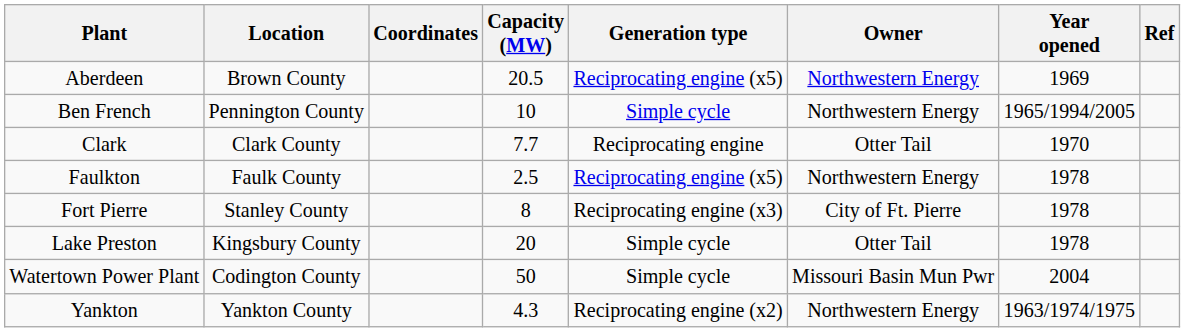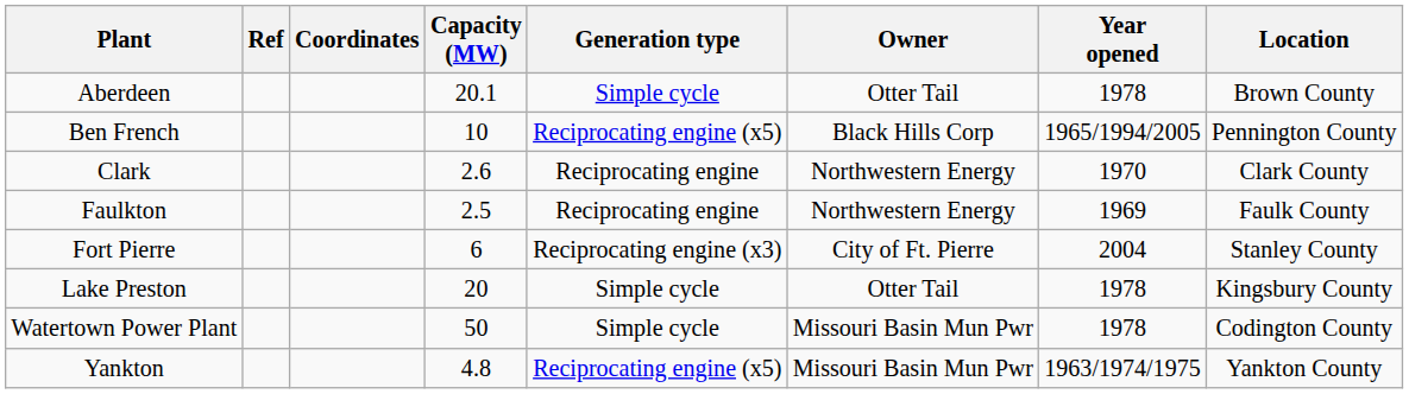 <table class="wikitable sortable" style="font-size:95%; text-align:center;">
 <tr>
 <th>Plant</th>
-<th>Location</th>
+<th>Ref</th>
 <th>Coordinates</th>
 <th>Capacity<br>(<a href='#'>MW</a>)</th>
 <th>Generation type</th>
 <th>Owner</th>
 <th>Year<br>opened</th>
-<th>Ref</th>
+<th>Location</th>
 </tr>
 <tr>
 <td>Aberdeen</td>
+<td></td>
+<td></td>
+<td>20.1</td>
+<td><a href='#'>Simple cycle</a></td>
+<td>Otter Tail</td>
+<td>1978</td>
 <td>Brown County</td>
-<td></td>
-<td>20.5</td>
-<td><a href='#'>Reciprocating engine</a> (x5)</td>
-<td><a href='#'>Northwestern Energy</a></td>
-<td>1969</td>
-<td></td>
 </tr>
 <tr>
 <td>Ben French</td>
-<td>Pennington County</td>
+<td></td>
 <td></td>
 <td>10</td>
-<td><a href='#'>Simple cycle</a></td>
-<td>Northwestern Energy</td>
+<td><a href='#'>Reciprocating engine</a> (x5)</td>
+<td>Black Hills Corp</td>
 <td>1965/1994/2005</td>
-<td></td>
+<td>Pennington County</td>
 </tr>
 <tr>
 <td>Clark</td>
+<td></td>
+<td></td>
+<td>2.6</td>
+<td>Reciprocating engine</td>
+<td>Northwestern Energy</td>
+<td>1970</td>
 <td>Clark County</td>
-<td></td>
-<td>7.7</td>
-<td>Reciprocating engine</td>
-<td>Otter Tail</td>
-<td>1970</td>
-<td></td>
 </tr>
 <tr>
 <td>Faulkton</td>
-<td>Faulk County</td>
+<td></td>
 <td></td>
 <td>2.5</td>
-<td><a href='#'>Reciprocating engine</a> (x5)</td>
+<td>Reciprocating engine</td>
 <td>Northwestern Energy</td>
-<td>1978</td>
-<td></td>
+<td>1969</td>
+<td>Faulk County</td>
 </tr>
 <tr>
 <td>Fort Pierre</td>
-<td>Stanley County</td>
 <td></td>
-<td>8</td>
+<td></td>
+<td>6</td>
 <td>Reciprocating engine (x3)</td>
 <td>City of Ft. Pierre</td>
-<td>1978</td>
-<td></td>
+<td>2004</td>
+<td>Stanley County</td>
 </tr>
 <tr>
 <td>Lake Preston</td>
-<td>Kingsbury County</td>
+<td></td>
 <td></td>
 <td>20</td>
 <td>Simple cycle</td>
 <td>Otter Tail</td>
 <td>1978</td>
-<td></td>
+<td>Kingsbury County</td>
 </tr>
 <tr>
 <td>Watertown Power Plant</td>
-<td>Codington County</td>
+<td></td>
 <td></td>
 <td>50</td>
 <td>Simple cycle</td>
 <td>Missouri Basin Mun Pwr</td>
-<td>2004</td>
-<td></td>
+<td>1978</td>
+<td>Codington County</td>
 </tr>
 <tr>
 <td>Yankton</td>
+<td></td>
+<td></td>
+<td>4.8</td>
+<td><a href='#'>Reciprocating engine</a> (x5)</td>
+<td>Missouri Basin Mun Pwr</td>
+<td>1963/1974/1975</td>
 <td>Yankton County</td>
-<td></td>
-<td>4.3</td>
-<td>Reciprocating engine (x2)</td>
-<td>Northwestern Energy</td>
-<td>1963/1974/1975</td>
-<td></td>
 </tr>
 </table>
